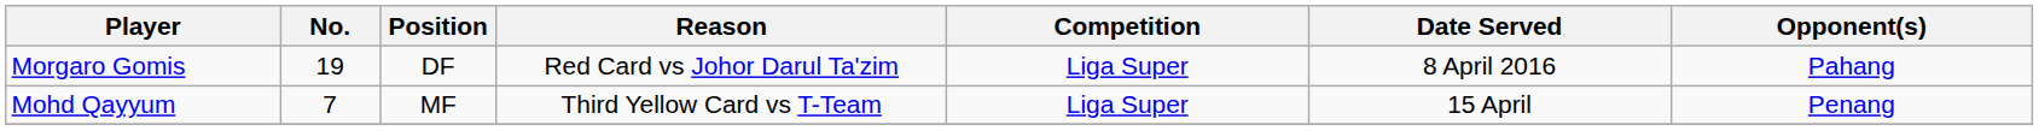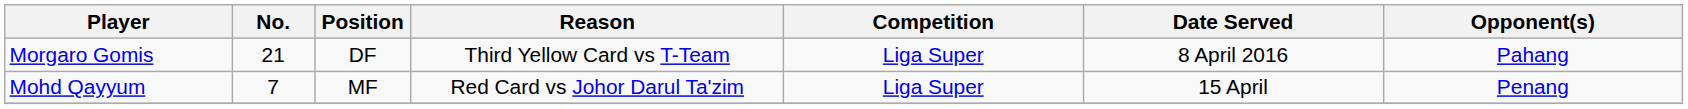 <table class="wikitable" style="font-size: 90%; text-align: center;">
 <tr>
 <th width=150>Player</th>
 <th width=50>No.</th>
 <th width=60>Position</th>
 <th width=250>Reason</th>
 <th width=200>Competition</th>
 <th width=200>Date Served</th>
 <th width=200>Opponent(s)</th>
 </tr>
 <tr>
 <td align=left> <a href='#'>Morgaro Gomis</a></td>
-<td>19</td>
+<td>21</td>
 <td>DF</td>
-<td>Red Card vs <a href='#'>Johor Darul Ta'zim</a></td>
+<td>Third Yellow Card vs <a href='#'>T-Team</a></td>
 <td><a href='#'>Liga Super</a></td>
 <td>8 April 2016</td>
 <td><a href='#'>Pahang</a></td>
 </tr>
 <tr>
 <td align=left> <a href='#'>Mohd Qayyum</a></td>
 <td>7</td>
 <td>MF</td>
-<td>Third Yellow Card vs <a href='#'>T-Team</a></td>
+<td>Red Card vs <a href='#'>Johor Darul Ta'zim</a></td>
 <td><a href='#'>Liga Super</a></td>
 <td>15 April</td>
 <td><a href='#'>Penang</a></td>
 </tr>
 <tr>
 </tr>
 </table>
